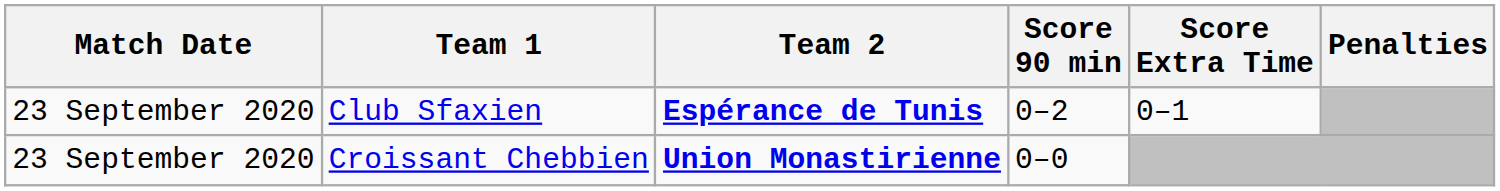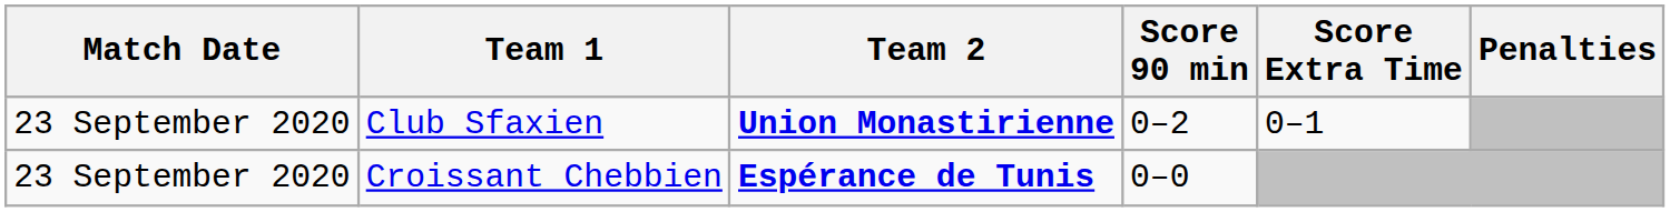 <table class="wikitable alternance">
 <tr>
 <th>Match Date</th>
 <th>Team 1</th>
 <th>Team 2</th>
 <th>Score<br>90 min</th>
 <th>Score<br>Extra Time</th>
 <th>Penalties</th>
 </tr>
 <tr>
 <td>23 September 2020</td>
 <td><a href='#'>Club Sfaxien</a></td>
-<td><strong><a href='#'>Espérance de Tunis</a></strong></td>
+<td><strong><a href='#'>Union Monastirienne</a></strong></td>
 <td>0–2</td>
 <td>0–1</td>
 <td bgcolor=silver colspan=1></td>
 </tr>
 <tr>
 <td>23 September 2020</td>
 <td><a href='#'>Croissant Chebbien</a></td>
-<td><strong><a href='#'>Union Monastirienne</a></strong></td>
+<td><strong><a href='#'>Espérance de Tunis</a></strong></td>
 <td>0–0</td>
 <td bgcolor=silver colspan=2></td>
 </tr>
 </table>
